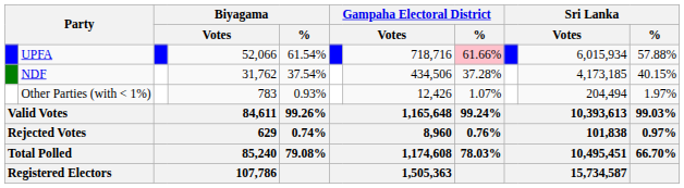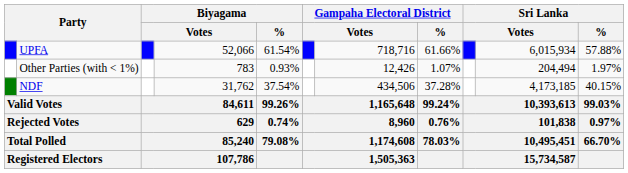 <table class="wikitable">
 <tr>
 <th colspan="2" width="144px"rowspan="2">Party</th>
 <th colspan="3" width="216px">Biyagama</th>
 <th colspan="3" width="216px"><a href='#'>Gampaha Electoral District</a></th>
 <th colspan="3" width="216px">Sri Lanka</th>
 </tr>
 <tr>
 <th colspan="2" width="144px">Votes</th>
 <th>%</th>
 <th colspan="2" width="144px">Votes</th>
 <th>%</th>
 <th colspan="2" width="144px">Votes</th>
 <th>%</th>
 </tr>
 <tr>
 <td style="background-color:blue;" width="10px"></td>
 <td style="text-align:left;"><a href='#'>UPFA</a></td>
 <td style="background-color:blue;" width="10px"></td>
 <td style="text-align:right;">52,066</td>
 <td style="text-align:right;">61.54%</td>
 <td style="background-color:blue;" width="10px"></td>
 <td style="text-align:right;">718,716</td>
-<td style="background: pink; text-align:right;">61.66%</td>
+<td style="text-align:right;">61.66%</td>
 <td style="background-color:blue;" width="10px"></td>
 <td style="text-align:right;">6,015,934</td>
 <td style="text-align:right;">57.88%</td>
+</tr>
+<tr>
+<td style="background-color:white;" width="10px"></td>
+<td style="text-align:left;">Other Parties (with < 1%)</td>
+<td style="background-color:white;" width="10px"></td>
+<td style="text-align:right;">783</td>
+<td style="text-align:right;">0.93%</td>
+<td style="background-color:white;" width="10px"></td>
+<td style="text-align:right;">12,426</td>
+<td style="text-align:right;">1.07%</td>
+<td style="background-color:white;" width="10px"></td>
+<td style="text-align:right;">204,494</td>
+<td style="text-align:right;">1.97%</td>
 </tr>
 <tr>
 <td style="background-color:green;" width="10px"></td>
 <td style="text-align:left;"><a href='#'>NDF</a></td>
 <td style="background-color:white;" width="10px"></td>
 <td style="text-align:right;">31,762</td>
 <td style="text-align:right;">37.54%</td>
 <td style="background-color:white;" width="10px"></td>
 <td style="text-align:right;">434,506</td>
 <td style="text-align:right;">37.28%</td>
 <td style="background-color:white;" width="10px"></td>
 <td style="text-align:right;">4,173,185</td>
 <td style="text-align:right;">40.15%</td>
-</tr>
-<tr>
-<td style="background-color:white;" width="10px"></td>
-<td style="text-align:left;">Other Parties (with < 1%)</td>
-<td style="background-color:white;" width="10px"></td>
-<td style="text-align:right;">783</td>
-<td style="text-align:right;">0.93%</td>
-<td style="background-color:white;" width="10px"></td>
-<td style="text-align:right;">12,426</td>
-<td style="text-align:right;">1.07%</td>
-<td style="background-color:white;" width="10px"></td>
-<td style="text-align:right;">204,494</td>
-<td style="text-align:right;">1.97%</td>
 </tr>
 <tr>
 <th colspan="2" width="144px"style="text-align:left;">Valid Votes</th>
 <th style="text-align:right;"colspan="2" width="144px">84,611</th>
 <th style="text-align:right;">99.26%</th>
 <th style="text-align:right;"colspan="2" width="144px">1,165,648</th>
 <th style="text-align:right;">99.24%</th>
 <th style="text-align:right;"colspan="2" width="144px">10,393,613</th>
 <th style="text-align:right;">99.03%</th>
 </tr>
 <tr>
 <th colspan="2" width="144px"style="text-align:left;">Rejected Votes</th>
 <th style="text-align:right;"colspan="2" width="144px">629</th>
 <th style="text-align:right;">0.74%</th>
 <th style="text-align:right;"colspan="2" width="144px">8,960</th>
 <th style="text-align:right;">0.76%</th>
 <th style="text-align:right;"colspan="2" width="144px">101,838</th>
 <th style="text-align:right;">0.97%</th>
 </tr>
 <tr>
 <th colspan="2" width="144px"style="text-align:left;">Total Polled</th>
 <th style="text-align:right;"colspan="2" width="144px">85,240</th>
 <th style="text-align:right;">79.08%</th>
 <th style="text-align:right;"colspan="2" width="144px">1,174,608</th>
 <th style="text-align:right;">78.03%</th>
 <th style="text-align:right;"colspan="2" width="144px">10,495,451</th>
 <th style="text-align:right;">66.70%</th>
 </tr>
 <tr>
 <th colspan="2" width="144px"style="text-align:left;">Registered Electors</th>
 <th style="text-align:right;"colspan="2" width="144px">107,786</th>
 <th></th>
 <th style="text-align:right;"colspan="2" width="144px">1,505,363</th>
 <th></th>
 <th style="text-align:right;"colspan="2" width="144px">15,734,587</th>
 <th></th>
 </tr>
 </table>
